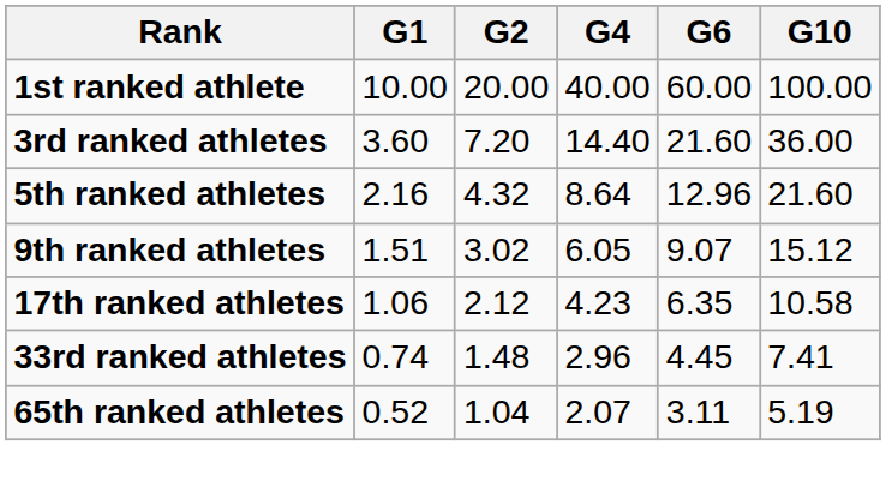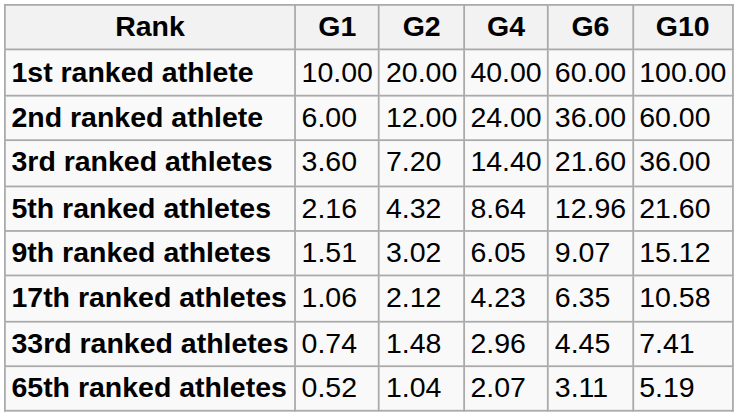 <table class="wikitable">
 <tr>
 <th>Rank</th>
 <th>G1</th>
 <th>G2</th>
 <th>G4</th>
 <th>G6</th>
 <th>G10</th>
 </tr>
 <tr>
 <td><strong>1st ranked athlete</strong></td>
 <td>10.00</td>
 <td>20.00</td>
 <td>40.00</td>
 <td>60.00</td>
 <td>100.00</td>
+</tr>
+<tr>
+<td><strong>2nd ranked athlete</strong></td>
+<td>6.00</td>
+<td>12.00</td>
+<td>24.00</td>
+<td>36.00</td>
+<td>60.00</td>
 </tr>
 <tr>
 <td><strong>3rd ranked athletes</strong></td>
 <td>3.60</td>
 <td>7.20</td>
 <td>14.40</td>
 <td>21.60</td>
 <td>36.00</td>
 </tr>
 <tr>
 <td><strong>5th ranked athletes</strong></td>
 <td>2.16</td>
 <td>4.32</td>
 <td>8.64</td>
 <td>12.96</td>
 <td>21.60</td>
 </tr>
 <tr>
 <td><strong>9th ranked athletes</strong></td>
 <td>1.51</td>
 <td>3.02</td>
 <td>6.05</td>
 <td>9.07</td>
 <td>15.12</td>
 </tr>
 <tr>
 <td><strong>17th ranked athletes</strong></td>
 <td>1.06</td>
 <td>2.12</td>
 <td>4.23</td>
 <td>6.35</td>
 <td>10.58</td>
 </tr>
 <tr>
 <td><strong>33rd ranked athletes</strong></td>
 <td>0.74</td>
 <td>1.48</td>
 <td>2.96</td>
 <td>4.45</td>
 <td>7.41</td>
 </tr>
 <tr>
 <td><strong>65th ranked athletes</strong></td>
 <td>0.52</td>
 <td>1.04</td>
 <td>2.07</td>
 <td>3.11</td>
 <td>5.19</td>
 </tr>
 </table>
